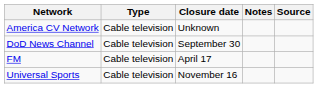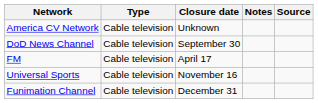 <table class="wikitable sortable">
 <tr>
 <th>Network</th>
 <th>Type</th>
 <th>Closure date</th>
 <th>Notes</th>
 <th>Source</th>
 </tr>
 <tr>
 <td><a href='#'>America CV Network</a></td>
 <td>Cable television</td>
 <td>Unknown</td>
 <td></td>
 <td></td>
 </tr>
 <tr>
 <td><a href='#'>DoD News Channel</a></td>
 <td>Cable television</td>
 <td>September 30</td>
 <td></td>
 <td></td>
 </tr>
 <tr>
 <td><a href='#'>FM</a></td>
 <td>Cable television</td>
 <td>April 17</td>
 <td></td>
 <td></td>
 </tr>
 <tr>
 <td><a href='#'>Universal Sports</a></td>
 <td>Cable television</td>
 <td>November 16</td>
 <td></td>
 <td></td>
 </tr>
+<tr>
+<td><a href='#'>Funimation Channel</a></td>
+<td>Cable television</td>
+<td>December 31</td>
+<td></td>
+<td></td>
+</tr>
 </table>
